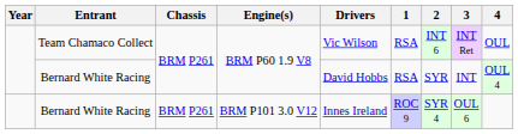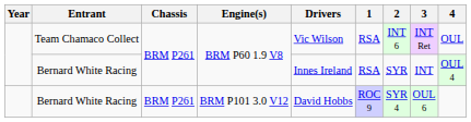 <table class="wikitable" style="text-align:center; font-size:95%">
 <tr>
 <th>Year</th>
 <th>Entrant</th>
 <th>Chassis</th>
 <th>Engine(s)</th>
 <th>Drivers</th>
 <th>1</th>
 <th>2</th>
 <th>3</th>
 <th>4</th>
 </tr>
 <tr>
 <td rowspan="2"></td>
 <td>Team Chamaco Collect</td>
 <td rowspan="2"><a href='#'>BRM</a> <a href='#'>P261</a></td>
 <td rowspan="2"><a href='#'>BRM</a> P60 1.9 <a href='#'>V8</a></td>
 <td align=left> <a href='#'>Vic Wilson</a></td>
 <td><a href='#'>RSA</a></td>
 <td style="background:#DFFFDF;"><a href='#'>INT</a><br><small>6</small></td>
 <td style="background:#EFCFFF;"><a href='#'>INT</a><br><small>Ret</small></td>
 <td><a href='#'>OUL</a></td>
 </tr>
 <tr>
 <td>Bernard White Racing</td>
-<td align=left> <a href='#'>David Hobbs</a></td>
+<td align=left> <a href='#'>Innes Ireland</a></td>
 <td><a href='#'>RSA</a></td>
 <td><a href='#'>SYR</a></td>
 <td><a href='#'>INT</a></td>
 <td style="background:#DFFFDF;"><a href='#'>OUL</a><br><small>4</small></td>
 </tr>
 <tr>
 <td></td>
 <td>Bernard White Racing</td>
 <td><a href='#'>BRM</a> <a href='#'>P261</a></td>
 <td><a href='#'>BRM</a> P101 3.0 <a href='#'>V12</a></td>
-<td align=left> <a href='#'>Innes Ireland</a></td>
+<td align=left> <a href='#'>David Hobbs</a></td>
 <td style="background:#CFCFFF;"><a href='#'>ROC</a><br><small>9</small></td>
 <td style="background:#DFFFDF;"><a href='#'>SYR</a><br><small>4</small></td>
 <td style="background:#DFFFDF;"><a href='#'>OUL</a><br><small>6</small></td>
 <td></td>
 </tr>
 </table>
